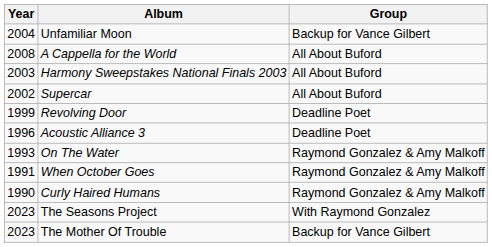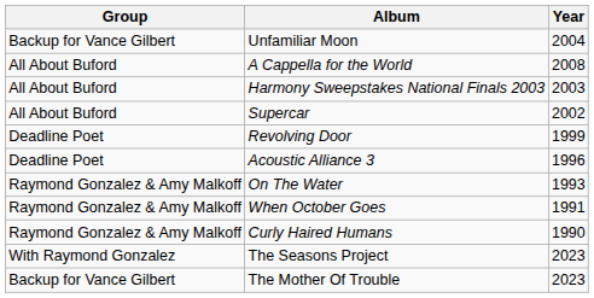 <table class="wikitable">
 <tr>
+<th>Group</th>
+<th>Album</th>
 <th align="center" width="auto">Year</th>
-<th>Album</th>
-<th>Group</th>
 </tr>
 <tr>
+<td>Backup for Vance Gilbert</td>
+<td>Unfamiliar Moon</td>
 <td>2004</td>
-<td>Unfamiliar Moon</td>
-<td>Backup for Vance Gilbert</td>
 </tr>
 <tr>
+<td>All About Buford</td>
+<td><em>A Cappella for the World</em></td>
 <td>2008</td>
-<td><em>A Cappella for the World</em></td>
-<td>All About Buford</td>
 </tr>
 <tr>
+<td>All About Buford</td>
+<td><em>Harmony Sweepstakes National Finals 2003</em></td>
 <td>2003</td>
-<td><em>Harmony Sweepstakes National Finals 2003</em></td>
-<td>All About Buford</td>
 </tr>
 <tr>
+<td>All About Buford</td>
+<td><em>Supercar</em></td>
 <td>2002</td>
-<td><em>Supercar</em></td>
-<td>All About Buford</td>
 </tr>
 <tr>
+<td>Deadline Poet</td>
+<td><em>Revolving Door</em></td>
 <td>1999</td>
-<td><em>Revolving Door</em></td>
-<td>Deadline Poet</td>
 </tr>
 <tr>
+<td>Deadline Poet</td>
+<td><em>Acoustic Alliance 3</em></td>
 <td>1996</td>
-<td><em>Acoustic Alliance 3</em></td>
-<td>Deadline Poet</td>
 </tr>
 <tr>
+<td>Raymond Gonzalez & Amy Malkoff</td>
+<td><em>On The Water</em></td>
 <td>1993</td>
-<td><em>On The Water</em></td>
-<td>Raymond Gonzalez & Amy Malkoff</td>
 </tr>
 <tr>
+<td>Raymond Gonzalez & Amy Malkoff</td>
+<td><em>When October Goes</em></td>
 <td>1991</td>
-<td><em>When October Goes</em></td>
-<td>Raymond Gonzalez & Amy Malkoff</td>
 </tr>
 <tr>
+<td>Raymond Gonzalez & Amy Malkoff</td>
+<td><em>Curly Haired Humans</em></td>
 <td>1990</td>
-<td><em>Curly Haired Humans</em></td>
-<td>Raymond Gonzalez & Amy Malkoff</td>
 </tr>
 <tr>
+<td>With Raymond Gonzalez</td>
+<td>The Seasons Project</td>
 <td>2023</td>
-<td>The Seasons Project</td>
-<td>With Raymond Gonzalez</td>
 </tr>
 <tr>
+<td>Backup for Vance Gilbert</td>
+<td>The Mother Of Trouble</td>
 <td>2023</td>
-<td>The Mother Of Trouble</td>
-<td>Backup for Vance Gilbert</td>
 </tr>
 </table>
